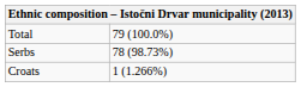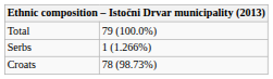 <table class="wikitable">
 <tr>
 <th colspan="8">Ethnic composition – Istočni Drvar municipality (2013)</th>
 </tr>
 <tr>
 <td>Total</td>
 <td>79 (100.0%)</td>
 </tr>
 <tr>
 <td>Serbs</td>
-<td>78 (98.73%)</td>
+<td>1 (1.266%)</td>
 </tr>
 <tr>
 <td>Croats</td>
-<td>1 (1.266%)</td>
+<td>78 (98.73%)</td>
 </tr>
 </table>
